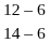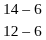 <table style="text-align:center">
 <tr>
 <th width=200></th>
 <th width=100></th>
 <th width=200></th>
 </tr>
 <tr>
 <td align=right><strong></strong></td>
-<td>12 – 6</td>
+<td>14 – 6</td>
 <td align=left></td>
 </tr>
 <tr>
 <td align=right><strong></strong></td>
-<td>14 – 6</td>
+<td>12 – 6</td>
 <td align=left></td>
 </tr>
 </table>
